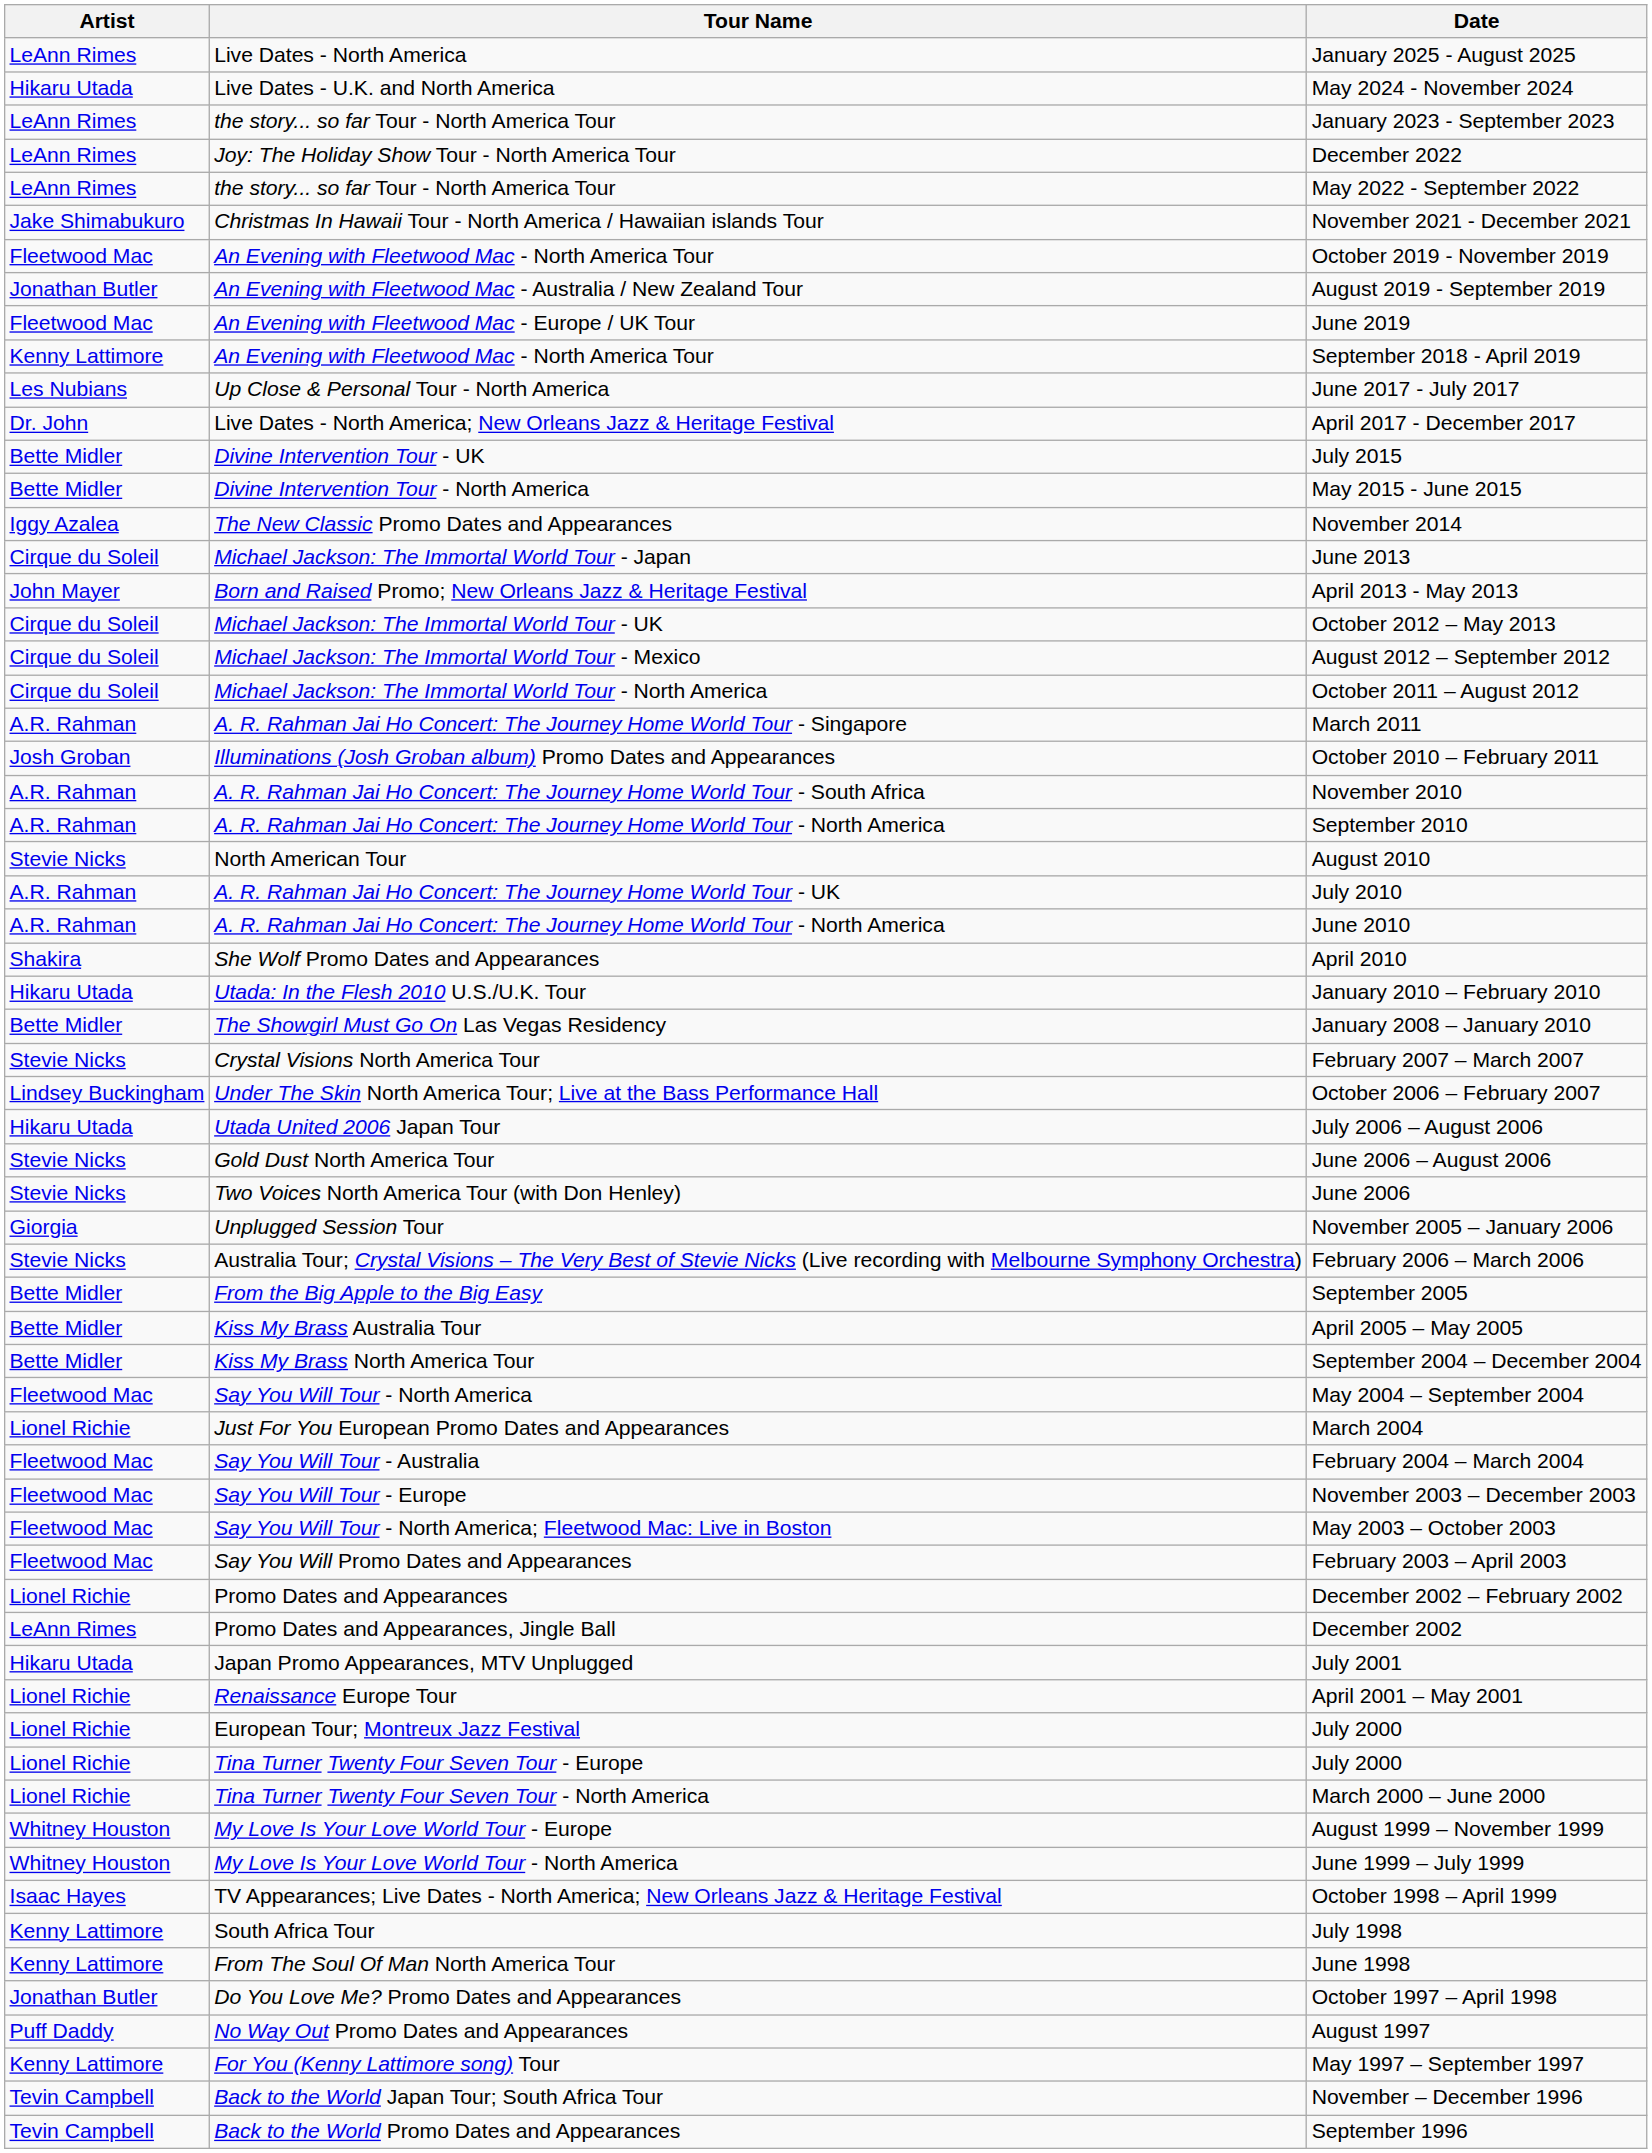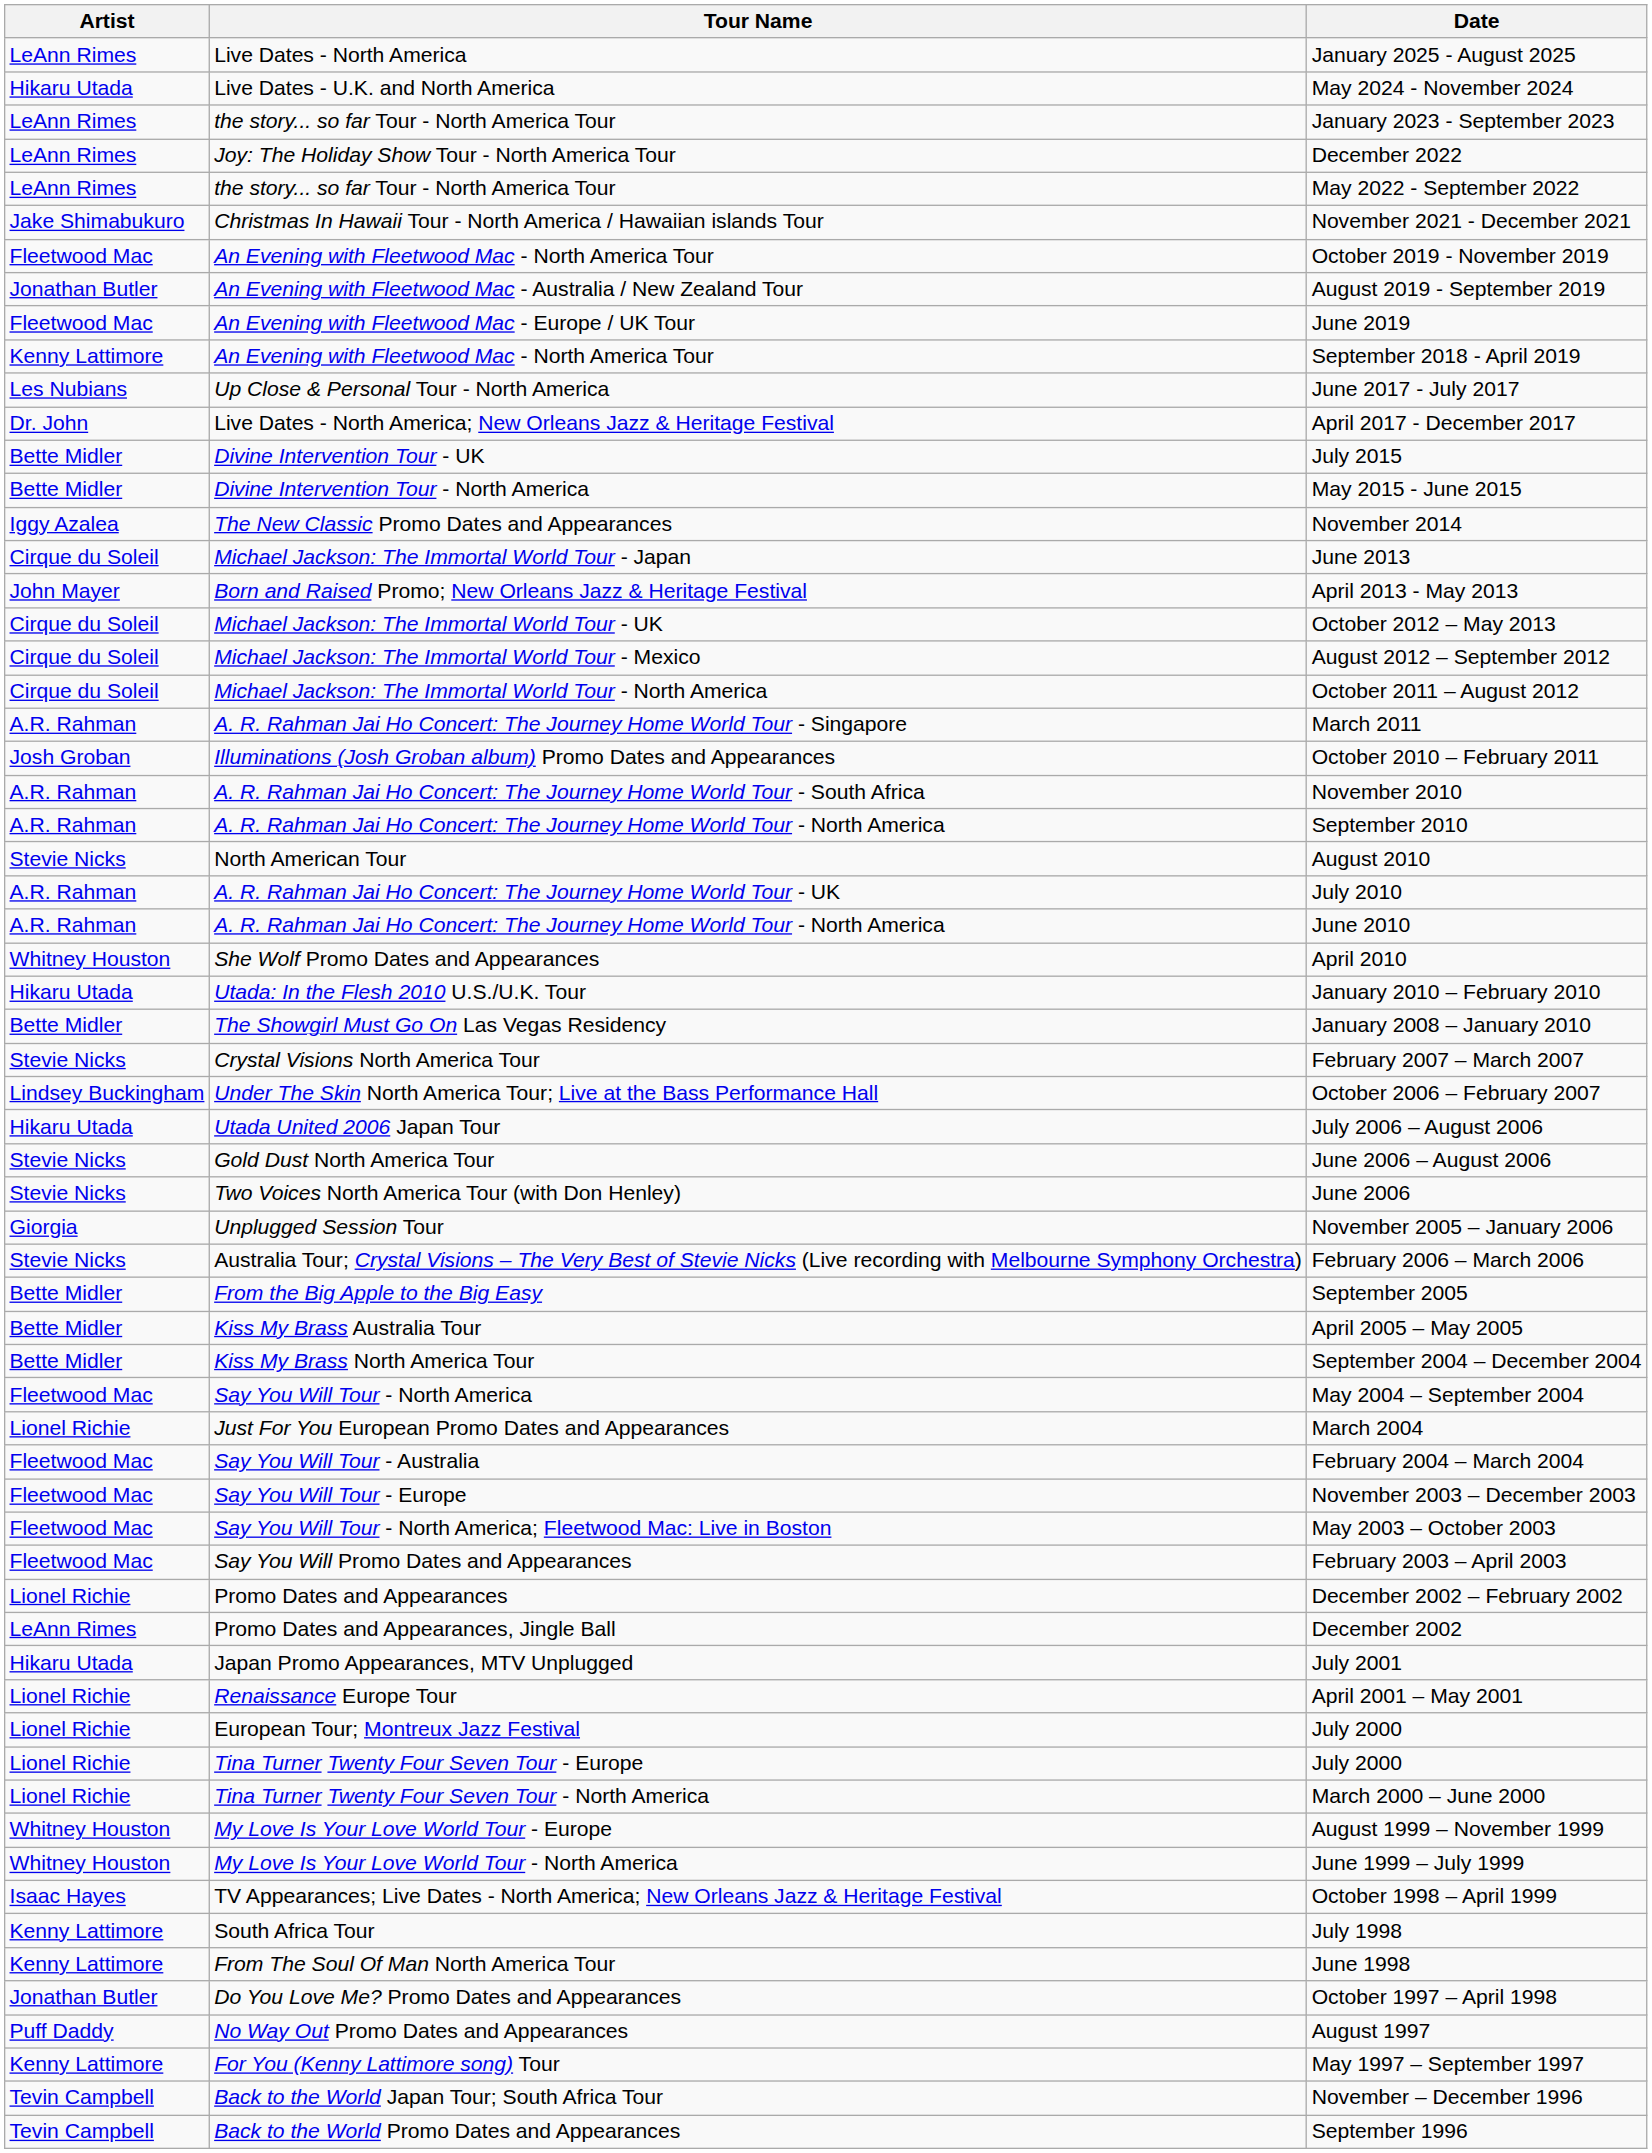 <table class="wikitable">
 <tr>
 <th>Artist</th>
 <th>Tour Name</th>
 <th>Date</th>
 </tr>
 <tr>
 <td><a href='#'>LeAnn Rimes</a></td>
 <td>Live Dates - North America</td>
 <td>January 2025 - August 2025</td>
 </tr>
 <tr>
 <td><a href='#'>Hikaru Utada</a></td>
 <td>Live Dates - U.K. and North America</td>
 <td>May 2024 - November 2024</td>
 </tr>
 <tr>
 <td><a href='#'>LeAnn Rimes</a></td>
 <td><em>the story... so far</em> Tour - North America Tour</td>
 <td>January 2023 - September 2023</td>
 </tr>
 <tr>
 <td><a href='#'>LeAnn Rimes</a></td>
 <td><em>Joy: The Holiday Show</em> Tour - North America Tour</td>
 <td>December 2022</td>
 </tr>
 <tr>
 <td><a href='#'>LeAnn Rimes</a></td>
 <td><em>the story... so far</em> Tour - North America Tour</td>
 <td>May 2022 - September 2022</td>
 </tr>
 <tr>
 <td><a href='#'>Jake Shimabukuro</a></td>
 <td><em>Christmas In Hawaii</em> Tour - North America / Hawaiian islands Tour</td>
 <td>November 2021 - December 2021</td>
 </tr>
 <tr>
 <td><a href='#'>Fleetwood Mac</a></td>
 <td><em><a href='#'>An Evening with Fleetwood Mac</a></em> - North America Tour</td>
 <td>October 2019 - November 2019</td>
 </tr>
 <tr>
 <td><a href='#'>Jonathan Butler</a></td>
 <td><em><a href='#'>An Evening with Fleetwood Mac</a></em> - Australia / New Zealand Tour</td>
 <td>August 2019 - September 2019</td>
 </tr>
 <tr>
 <td><a href='#'>Fleetwood Mac</a></td>
 <td><em><a href='#'>An Evening with Fleetwood Mac</a></em> - Europe / UK Tour</td>
 <td>June 2019</td>
 </tr>
 <tr>
 <td><a href='#'>Kenny Lattimore</a></td>
 <td><em><a href='#'>An Evening with Fleetwood Mac</a></em> - North America Tour</td>
 <td>September 2018 - April 2019</td>
 </tr>
 <tr>
 <td><a href='#'>Les Nubians</a></td>
 <td><em>Up Close & Personal</em> Tour - North America</td>
 <td>June 2017 - July 2017</td>
 </tr>
 <tr>
 <td><a href='#'>Dr. John</a></td>
 <td>Live Dates - North America; <a href='#'>New Orleans Jazz & Heritage Festival</a></td>
 <td>April 2017 - December 2017</td>
 </tr>
 <tr>
 <td><a href='#'>Bette Midler</a></td>
 <td><em><a href='#'>Divine Intervention Tour</a></em> - UK</td>
 <td>July 2015</td>
 </tr>
 <tr>
 <td><a href='#'>Bette Midler</a></td>
 <td><em><a href='#'>Divine Intervention Tour</a></em> - North America</td>
 <td>May 2015 - June 2015</td>
 </tr>
 <tr>
 <td><a href='#'>Iggy Azalea</a></td>
 <td><em><a href='#'>The New Classic</a></em> Promo Dates and Appearances</td>
 <td>November 2014</td>
 </tr>
 <tr>
 <td><a href='#'>Cirque du Soleil</a></td>
 <td><em><a href='#'>Michael Jackson: The Immortal World Tour</a></em> - Japan</td>
 <td>June 2013</td>
 </tr>
 <tr>
 <td><a href='#'>John Mayer</a></td>
 <td><em><a href='#'>Born and Raised</a></em> Promo; <a href='#'>New Orleans Jazz & Heritage Festival</a></td>
 <td>April 2013 - May 2013</td>
 </tr>
 <tr>
 <td><a href='#'>Cirque du Soleil</a></td>
 <td><em><a href='#'>Michael Jackson: The Immortal World Tour</a></em> - UK</td>
 <td>October 2012 – May 2013</td>
 </tr>
 <tr>
 <td><a href='#'>Cirque du Soleil</a></td>
 <td><em><a href='#'>Michael Jackson: The Immortal World Tour</a></em> - Mexico</td>
 <td>August 2012 – September 2012</td>
 </tr>
 <tr>
 <td><a href='#'>Cirque du Soleil</a></td>
 <td><em><a href='#'>Michael Jackson: The Immortal World Tour</a></em> - North America</td>
 <td>October 2011 – August 2012</td>
 </tr>
 <tr>
 <td><a href='#'>A.R. Rahman</a></td>
 <td><em><a href='#'>A. R. Rahman Jai Ho Concert: The Journey Home World Tour</a></em> - Singapore</td>
 <td>March 2011</td>
 </tr>
 <tr>
 <td><a href='#'>Josh Groban</a></td>
 <td><em><a href='#'>Illuminations (Josh Groban album)</a></em> Promo Dates and Appearances</td>
 <td>October 2010 – February 2011</td>
 </tr>
 <tr>
 <td><a href='#'>A.R. Rahman</a></td>
 <td><em><a href='#'>A. R. Rahman Jai Ho Concert: The Journey Home World Tour</a></em> - South Africa</td>
 <td>November 2010</td>
 </tr>
 <tr>
 <td><a href='#'>A.R. Rahman</a></td>
 <td><em><a href='#'>A. R. Rahman Jai Ho Concert: The Journey Home World Tour</a></em> - North America</td>
 <td>September 2010</td>
 </tr>
 <tr>
 <td><a href='#'>Stevie Nicks</a></td>
 <td>North American Tour</td>
 <td>August 2010</td>
 </tr>
 <tr>
 <td><a href='#'>A.R. Rahman</a></td>
 <td><em><a href='#'>A. R. Rahman Jai Ho Concert: The Journey Home World Tour</a></em> - UK</td>
 <td>July 2010</td>
 </tr>
 <tr>
 <td><a href='#'>A.R. Rahman</a></td>
 <td><em><a href='#'>A. R. Rahman Jai Ho Concert: The Journey Home World Tour</a></em> - North America</td>
 <td>June 2010</td>
 </tr>
 <tr>
-<td><a href='#'>Shakira</a></td>
+<td><a href='#'>Whitney Houston</a></td>
 <td><em>She Wolf</em> Promo Dates and Appearances</td>
 <td>April 2010</td>
 </tr>
 <tr>
 <td><a href='#'>Hikaru Utada</a></td>
 <td><em><a href='#'>Utada: In the Flesh 2010</a></em> U.S./U.K. Tour</td>
 <td>January 2010 – February 2010</td>
 </tr>
 <tr>
 <td><a href='#'>Bette Midler</a></td>
 <td><em><a href='#'>The Showgirl Must Go On</a></em> Las Vegas Residency</td>
 <td>January 2008 – January 2010</td>
 </tr>
 <tr>
 <td><a href='#'>Stevie Nicks</a></td>
 <td><em>Crystal Visions</em> North America Tour</td>
 <td>February 2007 – March 2007</td>
 </tr>
 <tr>
 <td><a href='#'>Lindsey Buckingham</a></td>
 <td><em><a href='#'>Under The Skin</a></em> North America Tour; <a href='#'>Live at the Bass Performance Hall</a></td>
 <td>October 2006 – February 2007</td>
 </tr>
 <tr>
 <td><a href='#'>Hikaru Utada</a></td>
 <td><em><a href='#'>Utada United 2006</a></em> Japan Tour</td>
 <td>July 2006 – August 2006</td>
 </tr>
 <tr>
 <td><a href='#'>Stevie Nicks</a></td>
 <td><em>Gold Dust</em> North America Tour</td>
 <td>June 2006 – August 2006</td>
 </tr>
 <tr>
 <td><a href='#'>Stevie Nicks</a></td>
 <td><em>Two Voices</em> North America Tour (with Don Henley)</td>
 <td>June 2006</td>
 </tr>
 <tr>
 <td><a href='#'>Giorgia</a></td>
 <td><em>Unplugged Session</em> Tour</td>
 <td>November 2005 – January 2006</td>
 </tr>
 <tr>
 <td><a href='#'>Stevie Nicks</a></td>
 <td>Australia Tour; <em><a href='#'>Crystal Visions – The Very Best of Stevie Nicks</a></em> (Live recording with <a href='#'>Melbourne Symphony Orchestra</a>)</td>
 <td>February 2006 – March 2006</td>
 </tr>
 <tr>
 <td><a href='#'>Bette Midler</a></td>
 <td><em><a href='#'>From the Big Apple to the Big Easy</a></em></td>
 <td>September 2005</td>
 </tr>
 <tr>
 <td><a href='#'>Bette Midler</a></td>
 <td><em><a href='#'>Kiss My Brass</a></em> Australia Tour</td>
 <td>April 2005 – May 2005</td>
 </tr>
 <tr>
 <td><a href='#'>Bette Midler</a></td>
 <td><em><a href='#'>Kiss My Brass</a></em> North America Tour</td>
 <td>September 2004 – December 2004</td>
 </tr>
 <tr>
 <td><a href='#'>Fleetwood Mac</a></td>
 <td><em><a href='#'>Say You Will Tour</a></em> - North America</td>
 <td>May 2004 – September 2004</td>
 </tr>
 <tr>
 <td><a href='#'>Lionel Richie</a></td>
 <td><em>Just For You</em> European Promo Dates and Appearances</td>
 <td>March 2004</td>
 </tr>
 <tr>
 <td><a href='#'>Fleetwood Mac</a></td>
 <td><em><a href='#'>Say You Will Tour</a></em> - Australia</td>
 <td>February 2004 – March 2004</td>
 </tr>
 <tr>
 <td><a href='#'>Fleetwood Mac</a></td>
 <td><em><a href='#'>Say You Will Tour</a></em> - Europe</td>
 <td>November 2003 – December 2003</td>
 </tr>
 <tr>
 <td><a href='#'>Fleetwood Mac</a></td>
 <td><em><a href='#'>Say You Will Tour</a></em> - North America; <a href='#'>Fleetwood Mac: Live in Boston</a></td>
 <td>May 2003 – October 2003</td>
 </tr>
 <tr>
 <td><a href='#'>Fleetwood Mac</a></td>
 <td><em>Say You Will</em> Promo Dates and Appearances</td>
 <td>February 2003 – April 2003</td>
 </tr>
 <tr>
 <td><a href='#'>Lionel Richie</a></td>
 <td>Promo Dates and Appearances</td>
 <td>December 2002 – February 2002</td>
 </tr>
 <tr>
 <td><a href='#'>LeAnn Rimes</a></td>
 <td>Promo Dates and Appearances, Jingle Ball</td>
 <td>December 2002</td>
 </tr>
 <tr>
 <td><a href='#'>Hikaru Utada</a></td>
 <td>Japan Promo Appearances, MTV Unplugged</td>
 <td>July 2001</td>
 </tr>
 <tr>
 <td><a href='#'>Lionel Richie</a></td>
 <td><em><a href='#'>Renaissance</a></em> Europe Tour</td>
 <td>April 2001 – May 2001</td>
 </tr>
 <tr>
 <td><a href='#'>Lionel Richie</a></td>
 <td>European Tour; <a href='#'>Montreux Jazz Festival</a></td>
 <td>July 2000</td>
 </tr>
 <tr>
 <td><a href='#'>Lionel Richie</a></td>
 <td><em><a href='#'>Tina Turner</a> <a href='#'>Twenty Four Seven Tour</a></em> - Europe</td>
 <td>July 2000</td>
 </tr>
 <tr>
 <td><a href='#'>Lionel Richie</a></td>
 <td><em><a href='#'>Tina Turner</a> <a href='#'>Twenty Four Seven Tour</a></em> - North America</td>
 <td>March 2000 – June 2000</td>
 </tr>
 <tr>
 <td><a href='#'>Whitney Houston</a></td>
 <td><em><a href='#'>My Love Is Your Love World Tour</a></em> - Europe</td>
 <td>August 1999 – November 1999</td>
 </tr>
 <tr>
 <td><a href='#'>Whitney Houston</a></td>
 <td><em><a href='#'>My Love Is Your Love World Tour</a></em> - North America</td>
 <td>June 1999 – July 1999</td>
 </tr>
 <tr>
 <td><a href='#'>Isaac Hayes</a></td>
 <td>TV Appearances; Live Dates - North America; <a href='#'>New Orleans Jazz & Heritage Festival</a></td>
 <td>October 1998 – April 1999</td>
 </tr>
 <tr>
 <td><a href='#'>Kenny Lattimore</a></td>
 <td>South Africa Tour</td>
 <td>July 1998</td>
 </tr>
 <tr>
 <td><a href='#'>Kenny Lattimore</a></td>
 <td><em>From The Soul Of Man</em> North America Tour</td>
 <td>June 1998</td>
 </tr>
 <tr>
 <td><a href='#'>Jonathan Butler</a></td>
 <td><em>Do You Love Me?</em> Promo Dates and Appearances</td>
 <td>October 1997 – April 1998</td>
 </tr>
 <tr>
 <td><a href='#'>Puff Daddy</a></td>
 <td><em><a href='#'>No Way Out</a></em> Promo Dates and Appearances</td>
 <td>August 1997</td>
 </tr>
 <tr>
 <td><a href='#'>Kenny Lattimore</a></td>
 <td><em><a href='#'>For You (Kenny Lattimore song)</a></em> Tour</td>
 <td>May 1997 – September 1997</td>
 </tr>
 <tr>
 <td><a href='#'>Tevin Campbell</a></td>
 <td><em><a href='#'>Back to the World</a></em> Japan Tour; South Africa Tour</td>
 <td>November – December 1996</td>
 </tr>
 <tr>
 <td><a href='#'>Tevin Campbell</a></td>
 <td><em><a href='#'>Back to the World</a></em> Promo Dates and Appearances</td>
 <td>September 1996</td>
 </tr>
 </table>
